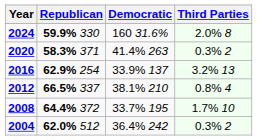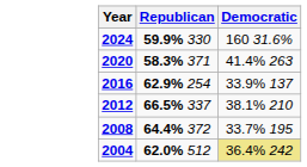 <table class="wikitable" style="float:right; font-size:95%;">
 <tr bgcolor=lightgrey>
 <th>Year</th>
 <th><a href='#'>Republican</a></th>
 <th><a href='#'>Democratic</a></th>
-<th><a href='#'>Third Parties</a></th>
 </tr>
 <tr>
 <td style="text-align:center;" ><strong><a href='#'>2024</a></strong></td>
 <td style="text-align:center;" ><strong>59.9%</strong> <em>330</em></td>
 <td style="text-align:center;" >160 <em>31.6%</em></td>
-<td style="text-align:center; background:honeyDew;">2.0% <em>8</em></td>
 </tr>
 <tr>
 <td style="text-align:center;" ><strong><a href='#'>2020</a></strong></td>
 <td style="text-align:center;" ><strong>58.3%</strong> <em>371</em></td>
 <td style="text-align:center;" >41.4% <em>263</em></td>
-<td style="text-align:center; background:honeyDew;">0.3% <em>2</em></td>
 </tr>
 <tr>
 <td style="text-align:center;" ><strong><a href='#'>2016</a></strong></td>
 <td style="text-align:center;" ><strong>62.9%</strong> <em>254</em></td>
 <td style="text-align:center;" >33.9% <em>137</em></td>
-<td style="text-align:center; background:honeyDew;">3.2% <em>13</em></td>
 </tr>
 <tr>
 <td style="text-align:center;" ><strong><a href='#'>2012</a></strong></td>
 <td style="text-align:center;" ><strong>66.5%</strong> <em>337</em></td>
 <td style="text-align:center;" >38.1% <em>210</em></td>
-<td style="text-align:center; background:honeyDew;">0.8% <em>4</em></td>
 </tr>
 <tr>
 <td style="text-align:center;" ><strong><a href='#'>2008</a></strong></td>
 <td style="text-align:center;" ><strong>64.4%</strong> <em>372</em></td>
 <td style="text-align:center;" >33.7% <em>195</em></td>
-<td style="text-align:center; background:honeyDew;">1.7% <em>10</em></td>
 </tr>
 <tr>
 <td style="text-align:center;" ><strong><a href='#'>2004</a></strong></td>
 <td style="text-align:center;" ><strong>62.0%</strong> <em>512</em></td>
-<td style="text-align:center;" >36.4% <em>242</em></td>
-<td style="text-align:center; background:honeyDew;">0.3% <em>2</em></td>
+<td style="background: khaki; text-align:center;" >36.4% <em>242</em></td>
 </tr>
 </table>
